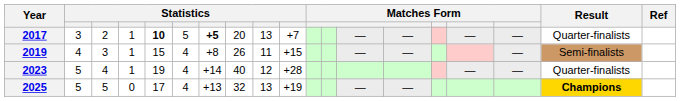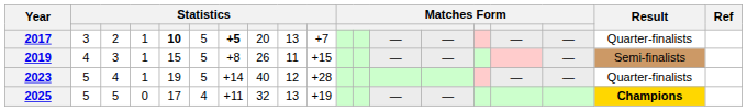 <table class="wikitable" style="text-align:center; font-size:90%; background:white;" width="100%">
 <tr>
 <th rowspan="2" width="9%">Year</th>
 <th colspan="9">Statistics</th>
 <th colspan="7" width="35%">Matches Form</th>
 <th rowspan="2" width="15%">Result</th>
 <th rowspan="2" width="5%">Ref</th>
 </tr>
 <tr>
 <th width="4%"></th>
 <th width="4%"></th>
 <th width="4%"></th>
 <th width="4%"></th>
 <th width="4%"></th>
 <th width="4%"></th>
 <th width="4%"></th>
 <th width="4%"></th>
 <th width="4%"></th>
 <th colspan="4"></th>
 <th></th>
 <th></th>
 <th></th>
 </tr>
 <tr>
 <th><a href='#'>2017</a> </th>
 <td>3</td>
 <td>2</td>
 <td>1</td>
 <td><strong>10</strong></td>
 <td>5</td>
 <td><strong>+5</strong></td>
 <td>20</td>
 <td>13</td>
 <td>+7</td>
 <td style=background:#CCFFCC><br></td>
 <td style=background:#CCFFCC><br></td>
 <td style=background:#ECECEC>—</td>
 <td style=background:#ECECEC>—</td>
 <td style=background:#FFCCCC><br></td>
 <td style=background:#ECECEC>—</td>
 <td style=background:#ECECEC>—</td>
 <td>Quarter-finalists</td>
 <td></td>
 </tr>
 <tr>
 <th><a href='#'>2019</a> </th>
 <td>4</td>
 <td>3</td>
 <td>1</td>
 <td>15</td>
-<td>4</td>
+<td>5</td>
 <td>+8</td>
 <td>26</td>
 <td>11</td>
 <td>+15</td>
 <td style=background:#CCFFCC><br></td>
 <td style=background:#CCFFCC><br></td>
 <td style=background:#ECECEC>—</td>
 <td style=background:#ECECEC>—</td>
 <td style=background:#CCFFCC><br></td>
 <td style=background:#FFCCCC><br></td>
 <td style=background:#ECECEC>—</td>
 <td style=background:#CC9966> Semi-finalists</td>
 <td></td>
 </tr>
 <tr>
 <th><a href='#'>2023</a> </th>
 <td>5</td>
 <td>4</td>
 <td>1</td>
 <td>19</td>
-<td>4</td>
+<td>5</td>
 <td>+14</td>
 <td>40</td>
 <td>12</td>
 <td>+28</td>
 <td style=background:#CCFFCC><br></td>
 <td style=background:#CCFFCC><br></td>
 <td style=background:#CCFFCC><br></td>
 <td style=background:#CCFFCC><br></td>
 <td style=background:#FFCCCC><br></td>
 <td style=background:#ECECEC>—</td>
 <td style=background:#ECECEC>—</td>
 <td>Quarter-finalists</td>
 <td></td>
 </tr>
 <tr>
 <th><a href='#'>2025</a> </th>
 <td>5</td>
 <td>5</td>
 <td>0</td>
 <td>17</td>
 <td>4</td>
-<td>+13</td>
+<td>+11</td>
 <td>32</td>
 <td>13</td>
 <td>+19</td>
 <td style=background:#CCFFCC><br></td>
 <td style=background:#CCFFCC><br></td>
 <td style=background:#ECECEC>—</td>
 <td style=background:#ECECEC>—</td>
 <td style=background:#CCFFCC><br></td>
 <td style=background:#CCFFCC><br></td>
 <td style=background:#CCFFCC><br></td>
 <td style=background:#FFD700> <strong>Champions</strong></td>
 <td></td>
 </tr>
 </table>
